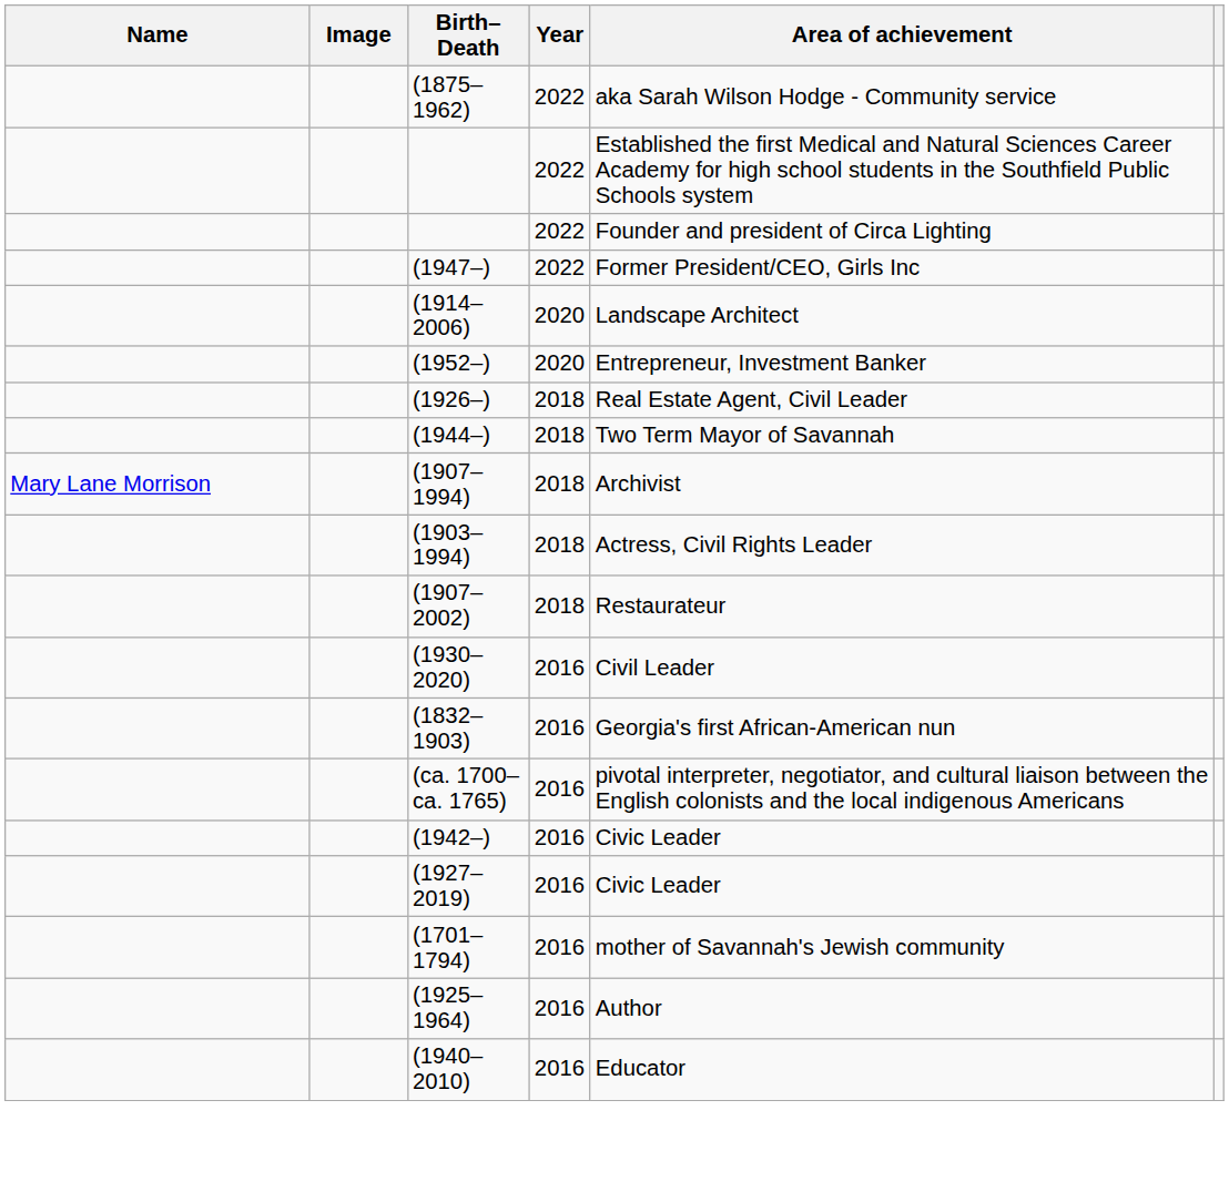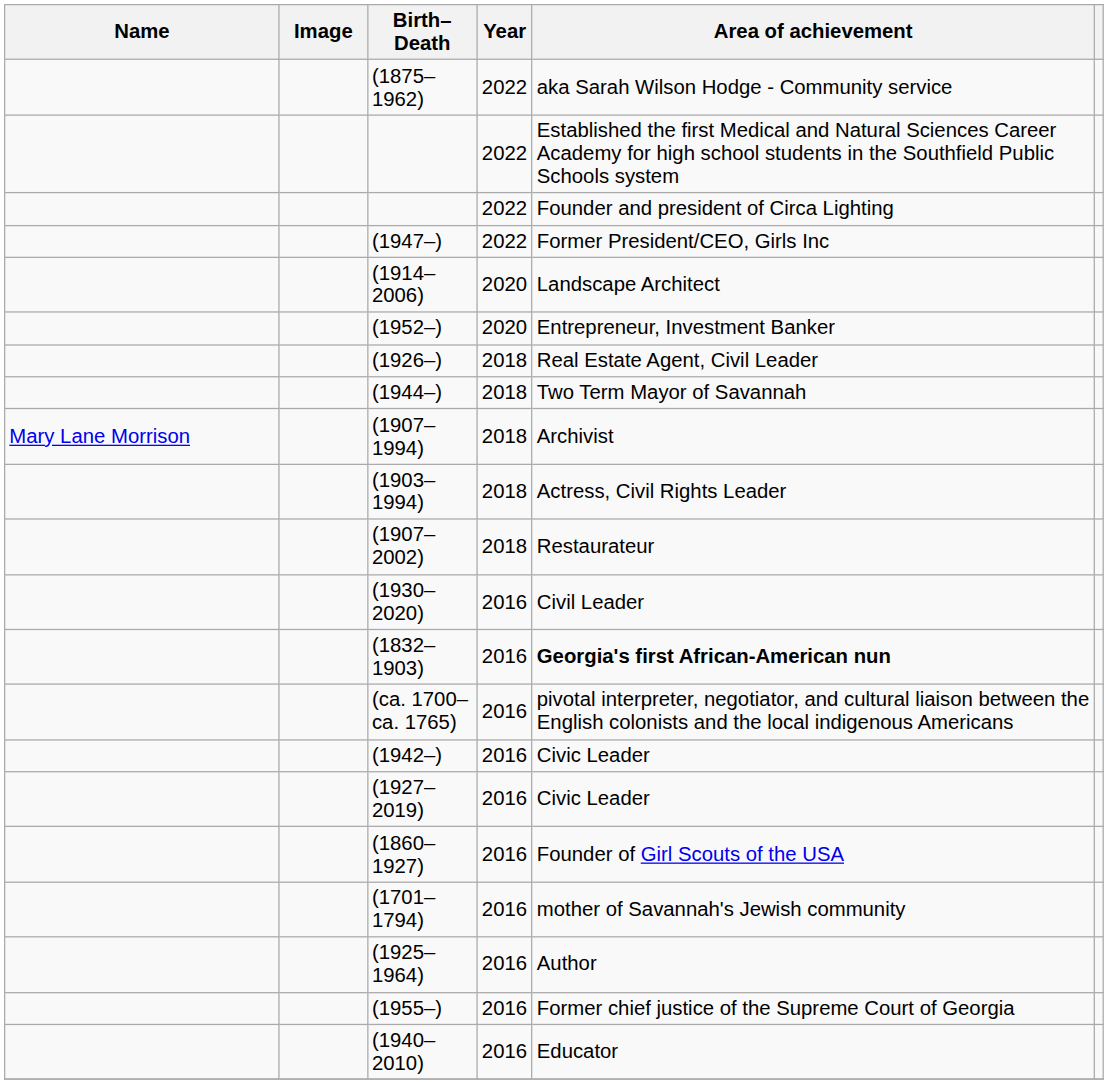 <table class="wikitable sortable" style="width:98%">
 <tr>
 <th scope="col" width = 25%>Name</th>
 <th scope="col" width = 8% class="unsortable">Image</th>
 <th scope="col" width = 10%>Birth–Death</th>
 <th scope="col" width = 5%>Year</th>
 <th scope="col"  class="unsortable">Area of achievement</th>
 <th scope="col" class="unsortable"></th>
 </tr>
 <tr>
 <td scope="row"></td>
 <td></td>
 <td>(1875–1962)</td>
 <td>2022</td>
 <td>aka Sarah Wilson Hodge - Community service</td>
 <td></td>
 </tr>
 <tr>
 <td scope="row"></td>
 <td></td>
 <td></td>
 <td>2022</td>
 <td>Established the first Medical and Natural Sciences Career Academy for high school students in the Southfield Public Schools system</td>
 <td></td>
 </tr>
 <tr>
 <td scope="row"></td>
 <td></td>
 <td></td>
 <td>2022</td>
 <td>Founder and president of Circa Lighting</td>
 <td></td>
 </tr>
 <tr>
 <td scope="row"></td>
 <td></td>
 <td>(1947–)</td>
 <td>2022</td>
 <td>Former President/CEO, Girls Inc</td>
 <td></td>
 </tr>
 <tr>
 <td scope="row"></td>
 <td></td>
 <td>(1914–2006)</td>
 <td>2020</td>
 <td>Landscape Architect</td>
 <td></td>
 </tr>
 <tr>
 <td scope="row"></td>
 <td></td>
 <td>(1952–)</td>
 <td>2020</td>
 <td>Entrepreneur, Investment Banker</td>
 <td></td>
 </tr>
 <tr>
 <td scope="row"></td>
 <td></td>
 <td>(1926–)</td>
 <td>2018</td>
 <td>Real Estate Agent, Civil Leader</td>
 <td></td>
 </tr>
 <tr>
 <td scope="row"></td>
 <td></td>
 <td>(1944–)</td>
 <td>2018</td>
 <td>Two Term Mayor of Savannah</td>
 <td></td>
 </tr>
 <tr>
 <td scope="row"><a href='#'>Mary Lane Morrison</a></td>
 <td></td>
 <td>(1907–1994)</td>
 <td>2018</td>
 <td>Archivist</td>
 <td></td>
 </tr>
 <tr>
 <td scope="row"></td>
 <td></td>
 <td>(1903–1994)</td>
 <td>2018</td>
 <td>Actress, Civil Rights Leader</td>
 <td></td>
 </tr>
 <tr>
 <td scope="row"></td>
 <td></td>
 <td>(1907–2002)</td>
 <td>2018</td>
 <td>Restaurateur</td>
 <td></td>
 </tr>
 <tr>
 <td scope="row"></td>
 <td></td>
 <td>(1930–2020)</td>
 <td>2016</td>
 <td>Civil Leader</td>
 <td></td>
 </tr>
 <tr>
 <td scope="row"></td>
 <td></td>
 <td>(1832–1903)</td>
 <td>2016</td>
-<td>Georgia's first African-American nun</td>
+<td><strong>Georgia's first African-American nun</strong></td>
 <td></td>
 </tr>
 <tr>
 <td scope="row"></td>
 <td></td>
 <td>(ca. 1700–ca. 1765)</td>
 <td>2016</td>
 <td>pivotal interpreter, negotiator, and cultural liaison between the English colonists and the local indigenous Americans</td>
 <td></td>
 </tr>
 <tr>
 <td scope="row"></td>
 <td></td>
 <td>(1942–)</td>
 <td>2016</td>
 <td>Civic Leader</td>
 <td></td>
 </tr>
 <tr>
 <td scope="row"></td>
 <td></td>
 <td>(1927–2019)</td>
 <td>2016</td>
 <td>Civic Leader</td>
 <td></td>
 </tr>
 <tr>
 <td scope="row"></td>
 <td></td>
+<td>(1860–1927)</td>
+<td>2016</td>
+<td>Founder of <a href='#'>Girl Scouts of the USA</a></td>
+<td></td>
+</tr>
+<tr>
+<td scope="row"></td>
+<td></td>
 <td>(1701–1794)</td>
 <td>2016</td>
 <td>mother of Savannah's Jewish community</td>
 <td></td>
 </tr>
 <tr>
 <td scope="row"></td>
 <td></td>
 <td>(1925–1964)</td>
 <td>2016</td>
 <td>Author</td>
 <td></td>
 </tr>
 <tr>
 <td scope="row"></td>
 <td></td>
+<td>(1955–)</td>
+<td>2016</td>
+<td>Former chief justice of the Supreme Court of Georgia</td>
+<td></td>
+</tr>
+<tr>
+<td scope="row"></td>
+<td></td>
 <td>(1940–2010)</td>
 <td>2016</td>
 <td>Educator</td>
 <td></td>
 </tr>
 <tr>
 </tr>
 </table>
